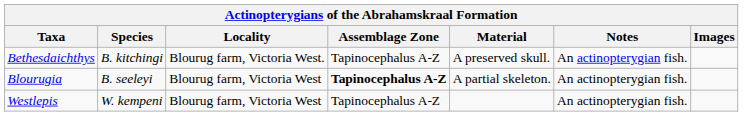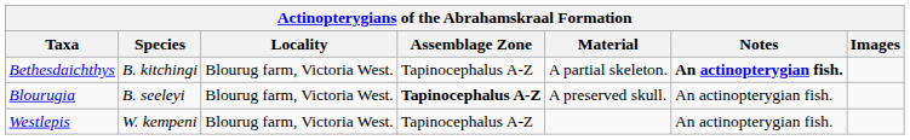 <table class="wikitable" align="center">
 <tr>
 <th colspan="7" align="center"><strong><a href='#'>Actinopterygians</a></strong> of the Abrahamskraal Formation</th>
 </tr>
 <tr>
 <th>Taxa</th>
 <th>Species</th>
 <th>Locality</th>
 <th>Assemblage Zone</th>
 <th>Material</th>
 <th>Notes</th>
 <th>Images</th>
 </tr>
 <tr>
 <td><em><a href='#'>Bethesdaichthys</a></em></td>
 <td><em>B. kitchingi</em></td>
 <td>Blourug farm, Victoria West.</td>
 <td>Tapinocephalus A-Z</td>
-<td>A preserved skull.</td>
-<td>An <a href='#'>actinopterygian</a> fish.</td>
+<td>A partial skeleton.</td>
+<td><strong>An <a href='#'>actinopterygian</a> fish.</strong></td>
 <td></td>
 </tr>
 <tr>
 <td><em><a href='#'>Blourugia</a></em></td>
 <td><em>B. seeleyi</em></td>
-<td>Blourug farm, Victoria West</td>
+<td>Blourug farm, Victoria West.</td>
 <td><strong>Tapinocephalus A-Z</strong></td>
-<td>A partial skeleton.</td>
+<td>A preserved skull.</td>
 <td>An actinopterygian fish.</td>
 <td></td>
 </tr>
 <tr>
 <td><em><a href='#'>Westlepis</a></em></td>
 <td><em>W. kempeni</em></td>
-<td>Blourug farm, Victoria West</td>
+<td>Blourug farm, Victoria West.</td>
 <td>Tapinocephalus A-Z</td>
 <td></td>
 <td>An actinopterygian fish.</td>
 <td></td>
 </tr>
 </table>
